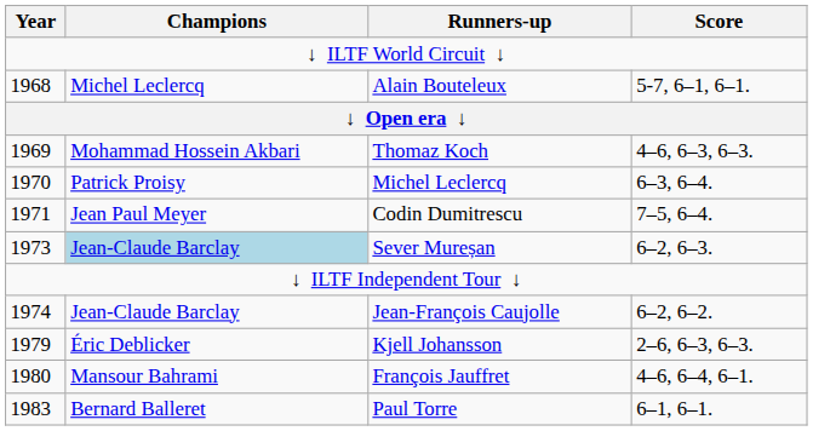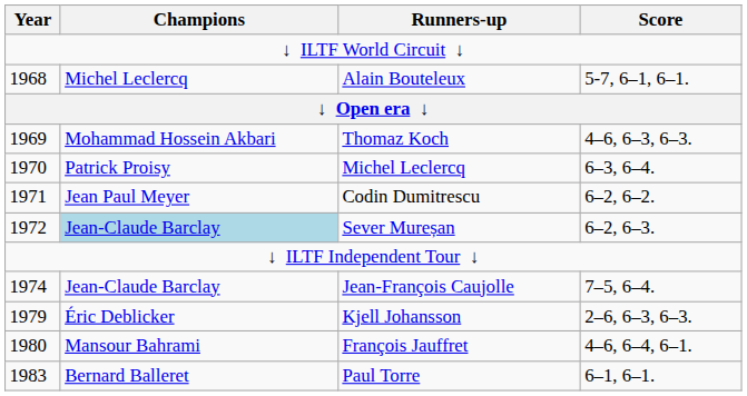 <table class="wikitable sortable">
 <tr>
 <th style="width:40px">Year</th>
 <th style="width:230px">Champions</th>
 <th style="width:200px">Runners-up</th>
 <th style="width:130px" class="unsortable">Score</th>
 </tr>
 <tr>
 <td colspan=4 align=center>↓  <a href='#'>ILTF World Circuit</a>  ↓</td>
 </tr>
 <tr>
 <td>1968</td>
 <td> <a href='#'>Michel Leclercq</a></td>
 <td> <a href='#'>Alain Bouteleux</a></td>
 <td>5-7, 6–1, 6–1.</td>
 </tr>
 <tr>
 <th colspan=4 align=center>↓  <a href='#'>Open era</a>  ↓</th>
 </tr>
 <tr>
 <td>1969</td>
 <td> <a href='#'>Mohammad Hossein Akbari</a></td>
 <td> <a href='#'>Thomaz Koch</a></td>
 <td>4–6, 6–3, 6–3.</td>
 </tr>
 <tr>
 <td>1970</td>
 <td> <a href='#'>Patrick Proisy</a></td>
 <td> <a href='#'>Michel Leclercq</a></td>
 <td>6–3, 6–4.</td>
 </tr>
 <tr>
 <td>1971</td>
 <td> <a href='#'>Jean Paul Meyer</a></td>
 <td> Codin Dumitrescu</td>
-<td>7–5, 6–4.</td>
+<td>6–2, 6–2.</td>
 </tr>
 <tr>
-<td>1973</td>
+<td>1972</td>
 <td style="background: lightblue;">  <a href='#'>Jean-Claude Barclay</a></td>
 <td> <a href='#'>Sever Mureșan</a></td>
 <td>6–2, 6–3.</td>
 </tr>
 <tr>
 <td colspan=4 align=center>↓  <a href='#'>ILTF Independent Tour</a>  ↓</td>
 </tr>
 <tr>
 <td>1974</td>
 <td> <a href='#'>Jean-Claude Barclay</a></td>
 <td> <a href='#'>Jean-François Caujolle</a></td>
-<td>6–2, 6–2.</td>
+<td>7–5, 6–4.</td>
 </tr>
 <tr>
 <td>1979</td>
 <td>  <a href='#'>Éric Deblicker</a></td>
 <td> <a href='#'>Kjell Johansson</a></td>
 <td>2–6, 6–3, 6–3.</td>
 </tr>
 <tr>
 <td>1980</td>
 <td>  <a href='#'>Mansour Bahrami</a></td>
 <td> <a href='#'>François Jauffret</a></td>
 <td>4–6, 6–4, 6–1.</td>
 </tr>
 <tr>
 <td>1983</td>
 <td>  <a href='#'>Bernard Balleret</a></td>
 <td> <a href='#'>Paul Torre</a></td>
 <td>6–1, 6–1.</td>
 </tr>
 </table>
